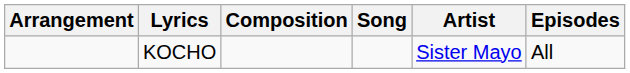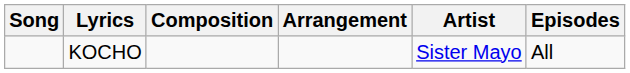 <table class="wikitable">
 <tr>
-<th>Arrangement</th>
+<th>Song</th>
 <th>Lyrics</th>
 <th>Composition</th>
-<th>Song</th>
+<th>Arrangement</th>
 <th>Artist</th>
 <th>Episodes</th>
 </tr>
 <tr>
 <td></td>
 <td>KOCHO</td>
 <td></td>
 <td></td>
 <td><a href='#'>Sister Mayo</a></td>
 <td>All</td>
 </tr>
 </table>
